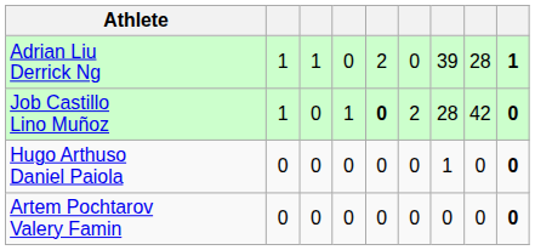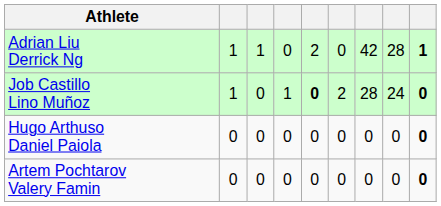 <table class=wikitable style="text-align:center">
 <tr>
 <th width=210>Athlete</th>
 <th width=20></th>
 <th width=20></th>
 <th width=20></th>
 <th width=20></th>
 <th width=20></th>
 <th width=20></th>
 <th width=20></th>
 <th width=20></th>
 </tr>
 <tr bgcolor=ccffcc>
 <td style="text-align:left"> <a href='#'>Adrian Liu</a><br> <a href='#'>Derrick Ng</a></td>
 <td>1</td>
 <td>1</td>
 <td>0</td>
 <td>2</td>
 <td>0</td>
-<td>39</td>
+<td>42</td>
 <td>28</td>
 <td><strong>1</strong></td>
 </tr>
 <tr bgcolor=ccffcc>
 <td style="text-align:left"> <a href='#'>Job Castillo</a><br> <a href='#'>Lino Muñoz</a></td>
 <td>1</td>
 <td>0</td>
 <td>1</td>
 <td><strong>0</strong></td>
 <td>2</td>
 <td>28</td>
-<td>42</td>
+<td>24</td>
 <td><strong>0</strong></td>
 </tr>
 <tr>
 <td style="text-align:left"> <a href='#'>Hugo Arthuso</a><br> <a href='#'>Daniel Paiola</a></td>
 <td>0</td>
 <td>0</td>
 <td>0</td>
 <td>0</td>
 <td>0</td>
-<td>1</td>
+<td>0</td>
 <td>0</td>
 <td><strong>0</strong></td>
 </tr>
 <tr>
 <td style="text-align:left"> <a href='#'>Artem Pochtarov</a><br> <a href='#'>Valery Famin</a></td>
 <td>0</td>
 <td>0</td>
 <td>0</td>
 <td>0</td>
 <td>0</td>
 <td>0</td>
 <td>0</td>
 <td><strong>0</strong></td>
 </tr>
 </table>
